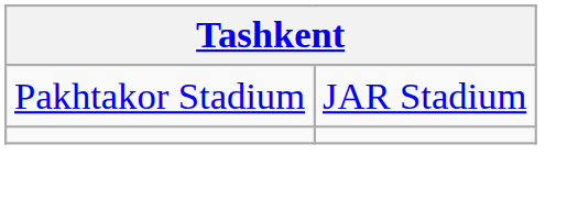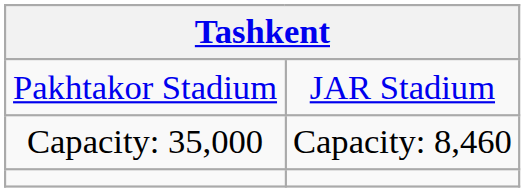 <table class="wikitable" style="text-align:center">
 <tr>
 <th colspan=2><a href='#'>Tashkent</a></th>
 </tr>
 <tr>
 <td><a href='#'>Pakhtakor Stadium</a></td>
 <td><a href='#'>JAR Stadium</a></td>
 </tr>
 <tr>
+<td>Capacity: 35,000</td>
+<td>Capacity: 8,460</td>
+</tr>
+<tr>
 <td></td>
 <td></td>
 </tr>
 </table>
